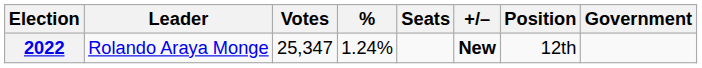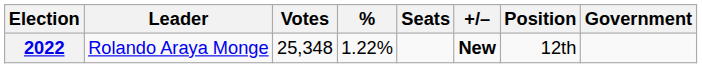 <table class=wikitable style="text-align: right;">
 <tr>
 <th>Election</th>
 <th>Leader</th>
 <th>Votes</th>
 <th>%</th>
 <th>Seats</th>
 <th>+/–</th>
 <th>Position</th>
 <th>Government</th>
 </tr>
 <tr>
 <th><a href='#'>2022</a></th>
 <td><a href='#'>Rolando Araya Monge</a></td>
-<td>25,347</td>
-<td>1.24%</td>
+<td>25,348</td>
+<td>1.22%</td>
 <td></td>
 <td><strong>New</strong></td>
 <td>12th</td>
 <td></td>
 </tr>
 </table>
